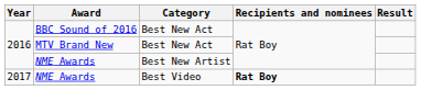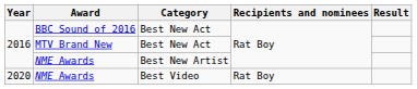 <table class="wikitable">
 <tr>
 <th>Year</th>
 <th>Award</th>
 <th>Category</th>
 <th>Recipients and nominees</th>
 <th>Result</th>
 </tr>
 <tr>
 <td rowspan="3">2016</td>
 <td><a href='#'>BBC Sound of 2016</a></td>
 <td>Best New Act</td>
 <td rowspan="3">Rat Boy</td>
 <td></td>
 </tr>
 <tr>
 <td><a href='#'>MTV Brand New</a></td>
 <td>Best New Act</td>
 <td></td>
 </tr>
 <tr>
 <td><a href='#'><em>NME</em> Awards</a></td>
 <td>Best New Artist</td>
 <td></td>
 </tr>
 <tr>
-<td>2017</td>
+<td>2020</td>
 <td><a href='#'><em>NME</em> Awards</a></td>
 <td>Best Video</td>
-<td><strong>Rat Boy</strong></td>
+<td>Rat Boy</td>
 <td></td>
 </tr>
 </table>
